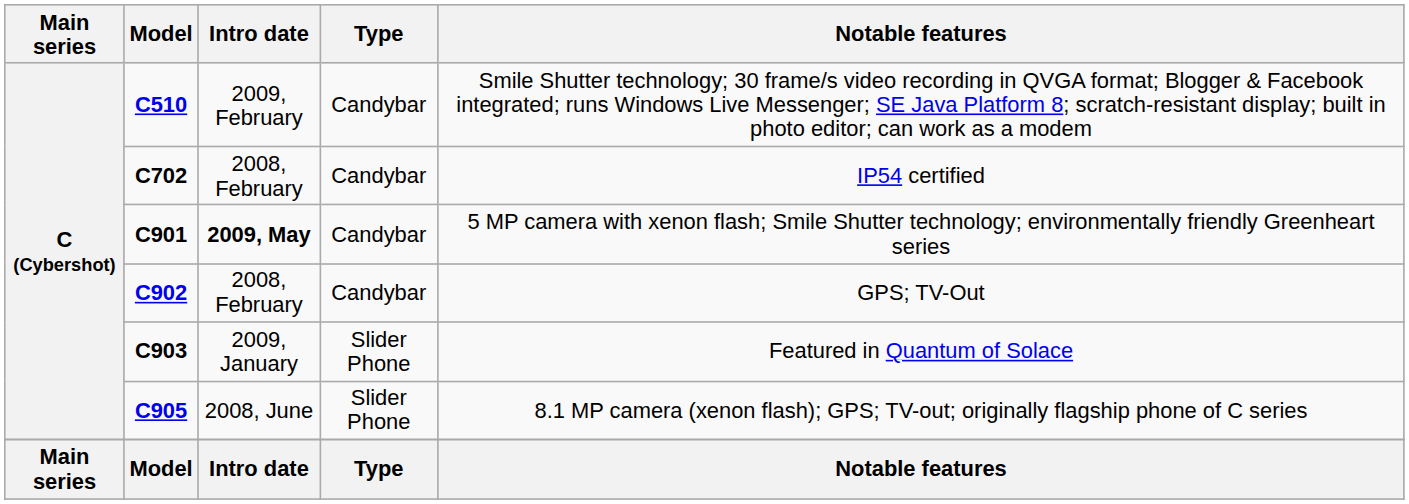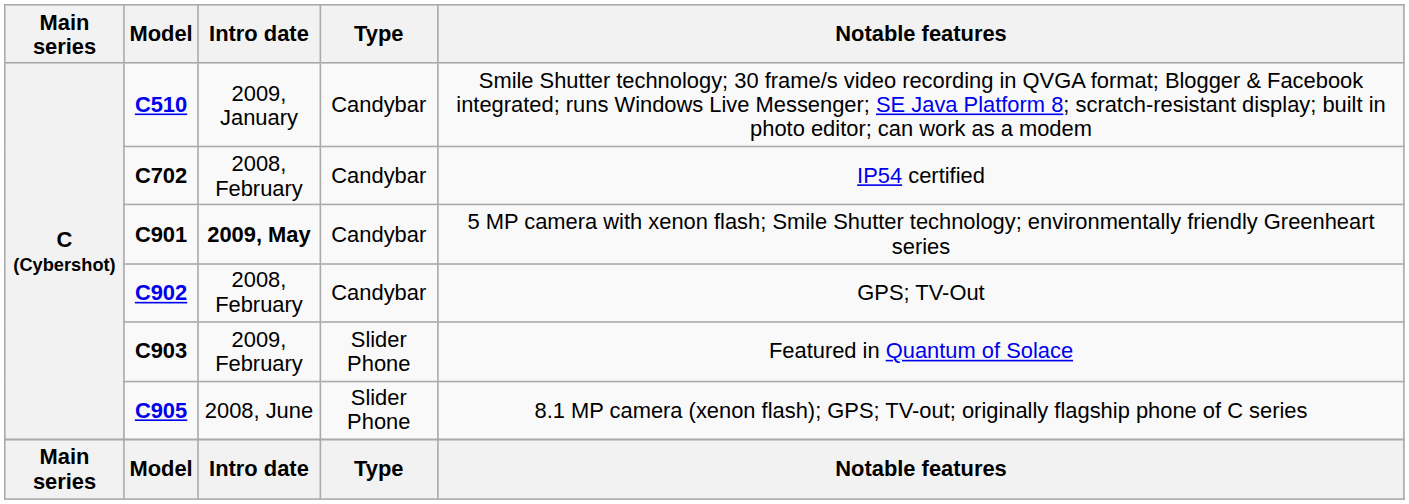 <table style="font-size: 85%; text-align: center;" class="wikitable sortable">
 <tr>
 <th>Main series</th>
 <th>Model</th>
 <th>Intro date</th>
 <th>Type</th>
 <th>Notable features</th>
 </tr>
 <tr>
 <th rowspan=6>C<br><small>(Cybershot)</small></th>
 <td><strong><a href='#'>C510</a></strong></td>
-<td>2009, February</td>
+<td>2009, January</td>
 <td>Candybar</td>
 <td>Smile Shutter technology; 30 frame/s video recording in QVGA format; Blogger & Facebook integrated; runs Windows Live Messenger; <a href='#'>SE Java Platform 8</a>; scratch-resistant display; built in photo editor; can work as a modem</td>
 </tr>
 <tr>
 <td><strong>C702</strong></td>
 <td>2008, February</td>
 <td>Candybar</td>
 <td><a href='#'>IP54</a> certified</td>
 </tr>
 <tr>
 <td><strong>C901</strong></td>
 <td><strong>2009, May</strong></td>
 <td>Candybar</td>
 <td>5 MP camera with xenon flash; Smile Shutter technology; environmentally friendly Greenheart series</td>
 </tr>
 <tr>
 <td><strong><a href='#'>C902</a></strong></td>
 <td>2008, February</td>
 <td>Candybar</td>
 <td>GPS; TV-Out</td>
 </tr>
 <tr>
 <td><strong>C903</strong></td>
-<td>2009, January</td>
+<td>2009, February</td>
 <td>Slider Phone</td>
 <td>Featured in <a href='#'>Quantum of Solace</a></td>
 </tr>
 <tr>
 <td><strong><a href='#'>C905</a></strong></td>
 <td>2008, June</td>
 <td>Slider Phone</td>
 <td>8.1 MP camera (xenon flash); GPS; TV-out; originally flagship phone of C series</td>
 </tr>
 <tr>
 </tr>
 <tr class="sortbottom">
 <th>Main series</th>
 <th>Model</th>
 <th>Intro date</th>
 <th>Type</th>
 <th>Notable features</th>
 </tr>
 </table>
